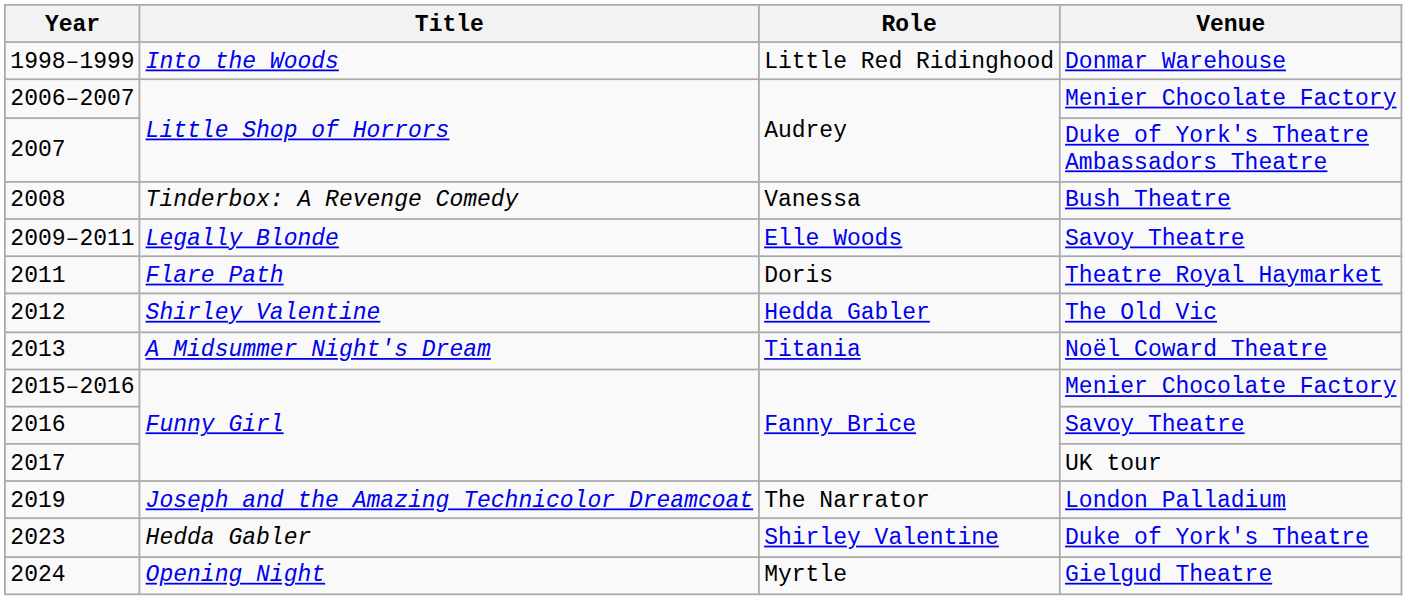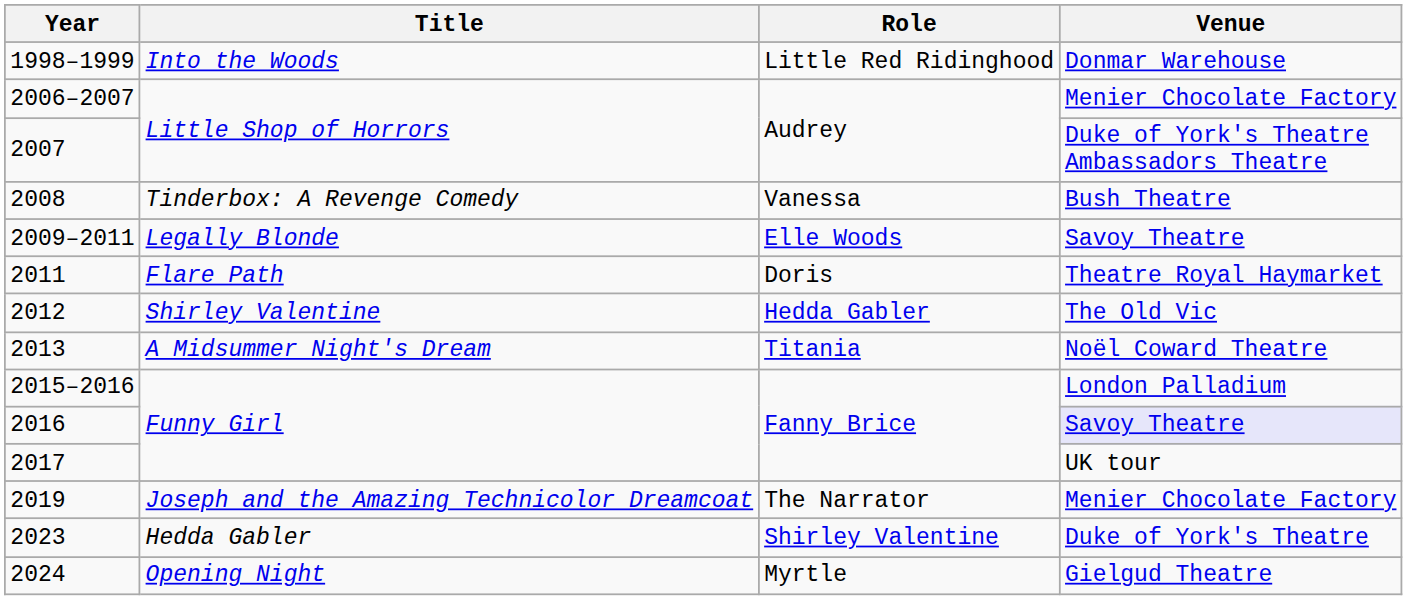 <table class="wikitable">
 <tr>
 <th>Year</th>
 <th>Title</th>
 <th>Role</th>
 <th>Venue</th>
 </tr>
 <tr>
 <td>1998–1999</td>
 <td rowspan="1"><em><a href='#'>Into the Woods</a></em></td>
 <td rowspan="1">Little Red Ridinghood</td>
 <td><a href='#'>Donmar Warehouse</a></td>
 </tr>
 <tr>
 <td>2006–2007</td>
 <td rowspan="2"><a href='#'><em>Little Shop of Horrors</em></a></td>
 <td rowspan="2">Audrey</td>
 <td><a href='#'>Menier Chocolate Factory</a></td>
 </tr>
 <tr>
 <td>2007</td>
 <td><a href='#'>Duke of York's Theatre</a><br><a href='#'>Ambassadors Theatre</a></td>
 </tr>
 <tr>
 <td>2008</td>
 <td><em>Tinderbox: A Revenge Comedy</em></td>
 <td>Vanessa</td>
 <td><a href='#'>Bush Theatre</a></td>
 </tr>
 <tr>
 <td>2009–2011</td>
 <td><a href='#'><em>Legally Blonde</em></a></td>
 <td><a href='#'>Elle Woods</a></td>
 <td><a href='#'>Savoy Theatre</a></td>
 </tr>
 <tr>
 <td>2011</td>
 <td><em><a href='#'>Flare Path</a></em></td>
 <td>Doris</td>
 <td><a href='#'>Theatre Royal Haymarket</a></td>
 </tr>
 <tr>
 <td>2012</td>
 <td><em><a href='#'>Shirley Valentine</a></em></td>
 <td><a href='#'>Hedda Gabler</a></td>
 <td><a href='#'>The Old Vic</a></td>
 </tr>
 <tr>
 <td>2013</td>
 <td><em><a href='#'>A Midsummer Night's Dream</a></em></td>
 <td><a href='#'>Titania</a></td>
 <td><a href='#'>Noël Coward Theatre</a></td>
 </tr>
 <tr>
 <td>2015–2016</td>
 <td rowspan="3"><a href='#'><em>Funny Girl</em></a></td>
 <td rowspan="3"><a href='#'>Fanny Brice</a></td>
-<td><a href='#'>Menier Chocolate Factory</a></td>
+<td><a href='#'>London Palladium</a></td>
 </tr>
 <tr>
 <td>2016</td>
-<td><a href='#'>Savoy Theatre</a></td>
+<td style="background: lavender;"><a href='#'>Savoy Theatre</a></td>
 </tr>
 <tr>
 <td>2017</td>
 <td>UK tour</td>
 </tr>
 <tr>
 <td>2019</td>
 <td><em><a href='#'>Joseph and the Amazing Technicolor Dreamcoat</a></em></td>
 <td>The Narrator</td>
-<td><a href='#'>London Palladium</a></td>
+<td><a href='#'>Menier Chocolate Factory</a></td>
 </tr>
 <tr>
 <td>2023</td>
 <td><em>Hedda Gabler</em></td>
 <td><a href='#'>Shirley Valentine</a></td>
 <td><a href='#'>Duke of York's Theatre</a></td>
 </tr>
 <tr>
 <td>2024</td>
 <td><em><a href='#'>Opening Night</a></em></td>
 <td>Myrtle</td>
 <td><a href='#'>Gielgud Theatre</a></td>
 </tr>
 </table>
